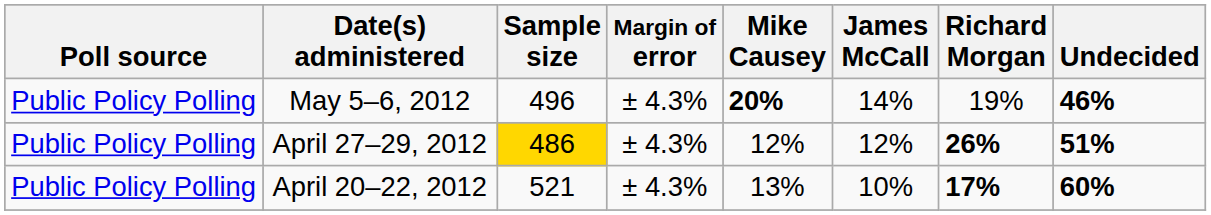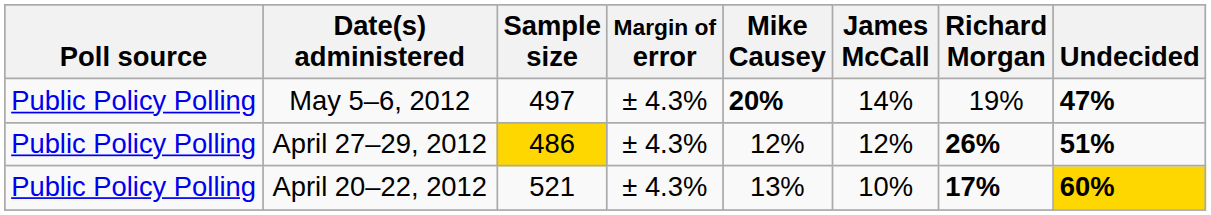 <table class="wikitable">
 <tr valign= bottom>
 <th>Poll source</th>
 <th style="width:130px;">Date(s)<br>administered</th>
 <th class=small>Sample<br>size</th>
 <th><small>Margin of</small><br>error</th>
 <th style="width:55px;">Mike<br>Causey</th>
 <th style="width:55px;">James<br>McCall</th>
 <th style="width:55px;">Richard<br>Morgan</th>
 <th style="width:55px;">Undecided</th>
 </tr>
 <tr>
 <td><a href='#'>Public Policy Polling</a></td>
 <td align=center>May 5–6, 2012</td>
-<td align=center>496</td>
+<td align=center>497</td>
 <td align=center>± 4.3%</td>
 <td><strong>20%</strong></td>
 <td align=center>14%</td>
 <td align=center>19%</td>
-<td><strong>46%</strong></td>
+<td><strong>47%</strong></td>
 </tr>
 <tr>
 <td><a href='#'>Public Policy Polling</a></td>
 <td align=center>April 27–29, 2012</td>
 <td align=center style="background: gold;">486</td>
 <td align=center>± 4.3%</td>
 <td align=center>12%</td>
 <td align=center>12%</td>
 <td><strong>26%</strong></td>
 <td><strong>51%</strong></td>
 </tr>
 <tr>
 <td><a href='#'>Public Policy Polling</a></td>
 <td align=center>April 20–22, 2012</td>
 <td align=center>521</td>
 <td align=center>± 4.3%</td>
 <td align=center>13%</td>
 <td align=center>10%</td>
 <td><strong>17%</strong></td>
-<td><strong>60%</strong></td>
+<td style="background: gold;"><strong>60%</strong></td>
 </tr>
 </table>
